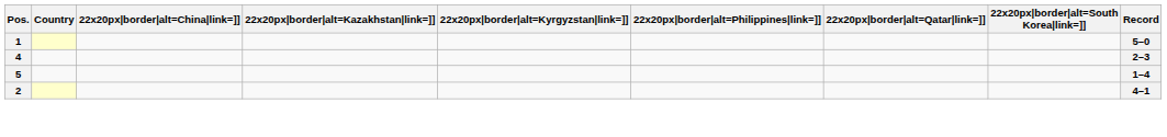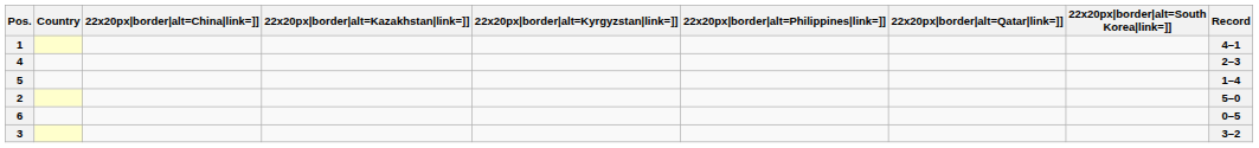 <table class="wikitable sortable nowrap" style="text-align:center; font-size:0.9em">
 <tr>
 <th>Pos.</th>
 <th>Country</th>
 <th [[Image:>22x20px|border|alt=China|link=]]</th>
 <th [[Image:>22x20px|border|alt=Kazakhstan|link=]]</th>
 <th [[Image:>22x20px|border|alt=Kyrgyzstan|link=]]</th>
 <th [[Image:>22x20px|border|alt=Philippines|link=]]</th>
 <th [[Image:>22x20px|border|alt=Qatar|link=]]</th>
 <th [[Image:>22x20px|border|alt=South Korea|link=]]</th>
 <th>Record</th>
 </tr>
 <tr>
 <th>1</th>
 <td style="text-align:left; background:#ffffcc;"></td>
 <td></td>
 <td></td>
 <td></td>
 <td></td>
 <td></td>
 <td></td>
-<th>5–0</th>
+<th>4–1</th>
 </tr>
 <tr>
 <th>4</th>
 <td style="text-align:left;"></td>
 <td></td>
 <td></td>
 <td></td>
 <td></td>
 <td></td>
 <td></td>
 <th>2–3</th>
 </tr>
 <tr>
 <th>5</th>
 <td style="text-align:left;"></td>
 <td></td>
 <td></td>
 <td></td>
 <td></td>
 <td></td>
 <td></td>
 <th>1–4</th>
 </tr>
 <tr>
 <th>2</th>
 <td style="text-align:left; background:#ffffcc;"></td>
 <td></td>
 <td></td>
 <td></td>
 <td></td>
 <td></td>
 <td></td>
-<th>4–1</th>
+<th>5–0</th>
+</tr>
+<tr>
+<th>6</th>
+<td style="text-align:left;"></td>
+<td></td>
+<td></td>
+<td></td>
+<td></td>
+<td></td>
+<td></td>
+<th>0–5</th>
+</tr>
+<tr>
+<th>3</th>
+<td style="text-align:left; background:#ffffcc;"></td>
+<td></td>
+<td></td>
+<td></td>
+<td></td>
+<td></td>
+<td></td>
+<th>3–2</th>
 </tr>
 </table>
